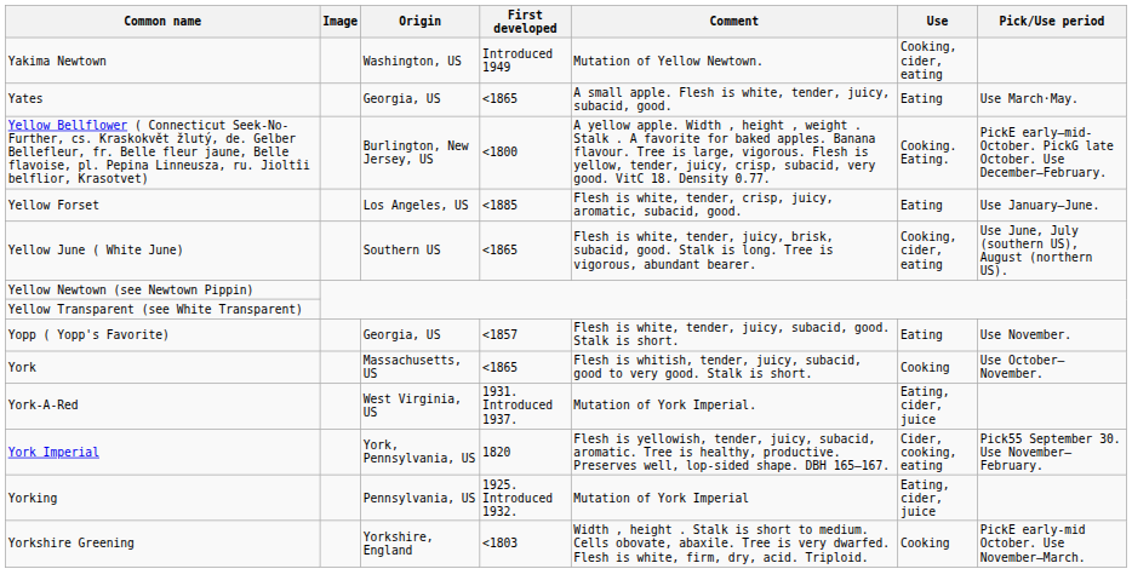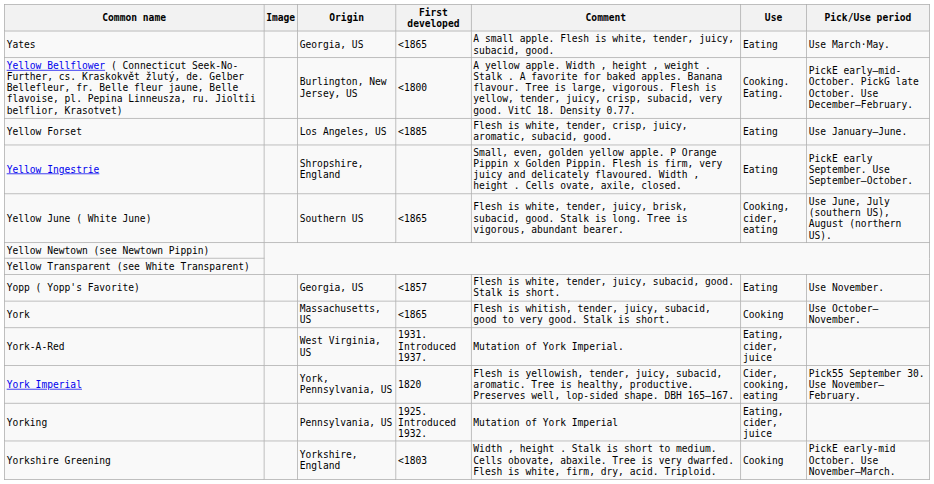 <table class="wikitable sortable">
 <tr>
 <th>Common name</th>
 <th>Image</th>
 <th>Origin</th>
 <th>First developed</th>
 <th>Comment</th>
 <th>Use</th>
 <th>Pick/Use period</th>
-</tr>
-<tr>
-<td>Yakima Newtown</td>
-<td></td>
-<td>Washington, US</td>
-<td>Introduced 1949</td>
-<td>Mutation of Yellow Newtown.</td>
-<td>Cooking, cider, eating</td>
-<td></td>
 </tr>
 <tr>
 <td>Yates</td>
 <td></td>
 <td>Georgia, US</td>
 <td><1865</td>
 <td>A small apple. Flesh is white, tender, juicy, subacid, good.</td>
 <td>Eating</td>
 <td>Use March·May.</td>
 </tr>
 <tr>
 <td><a href='#'>Yellow Bellflower</a> ( Connecticut Seek-No-Further, cs. Kraskokvět žlutý, de. Gelber Bellefleur, fr. Belle fleur jaune, Belle flavoise, pl. Pepina Linneusza, ru. Jioltîi belflior, Krasotvet)</td>
 <td></td>
 <td>Burlington, New Jersey, US</td>
 <td><1800</td>
 <td>A yellow apple. Width , height , weight . Stalk . A favorite for baked apples. Banana flavour. Tree is large, vigorous. Flesh is yellow, tender, juicy, crisp, subacid, very good. VitC 18. Density 0.77.</td>
 <td>Cooking. Eating.</td>
 <td>PickE early–mid-October. PickG late October. Use December–February.</td>
 </tr>
 <tr>
 <td>Yellow Forset</td>
 <td></td>
 <td>Los Angeles, US</td>
 <td><1885</td>
 <td>Flesh is white, tender, crisp, juicy, aromatic, subacid, good.</td>
 <td>Eating</td>
 <td>Use January–June.</td>
+</tr>
+<tr>
+<td><a href='#'>Yellow Ingestrie</a></td>
+<td></td>
+<td>Shropshire, England</td>
+<td></td>
+<td>Small, even, golden yellow apple. P Orange Pippin x Golden Pippin. Flesh is firm, very juicy and delicately flavoured. Width , height . Cells ovate, axile, closed.</td>
+<td>Eating</td>
+<td>PickE early September. Use September–October.</td>
 </tr>
 <tr>
 <td>Yellow June ( White June)</td>
 <td></td>
 <td>Southern US</td>
 <td><1865</td>
 <td>Flesh is white, tender, juicy, brisk, subacid, good. Stalk is long. Tree is vigorous, abundant bearer.</td>
 <td>Cooking, cider, eating</td>
 <td>Use June, July (southern US), August (northern US).</td>
 </tr>
 <tr>
 <td>Yellow Newtown (see Newtown Pippin)</td>
 </tr>
 <tr>
 <td>Yellow Transparent (see White Transparent)</td>
 </tr>
 <tr>
 <td>Yopp ( Yopp's Favorite)</td>
 <td></td>
 <td>Georgia, US</td>
 <td><1857</td>
 <td>Flesh is white, tender, juicy, subacid, good. Stalk is short.</td>
 <td>Eating</td>
 <td>Use November.</td>
 </tr>
 <tr>
 <td>York</td>
 <td></td>
 <td>Massachusetts, US</td>
 <td><1865</td>
 <td>Flesh is whitish, tender, juicy, subacid, good to very good. Stalk is short.</td>
 <td>Cooking</td>
 <td>Use October–November.</td>
 </tr>
 <tr>
 <td>York-A-Red</td>
 <td></td>
 <td>West Virginia, US</td>
 <td>1931. Introduced 1937.</td>
 <td>Mutation of York Imperial.</td>
 <td>Eating, cider, juice</td>
 <td></td>
 </tr>
 <tr>
 <td><a href='#'>York Imperial</a></td>
 <td></td>
 <td>York, Pennsylvania, US</td>
 <td>1820</td>
 <td>Flesh is yellowish, tender, juicy, subacid, aromatic. Tree is healthy, productive. Preserves well, lop-sided shape. DBH 165–167.</td>
 <td>Cider, cooking, eating</td>
 <td>Pick55 September 30. Use November–February.</td>
 </tr>
 <tr>
 <td>Yorking</td>
 <td></td>
 <td>Pennsylvania, US</td>
 <td>1925. Introduced 1932.</td>
 <td>Mutation of York Imperial</td>
 <td>Eating, cider, juice</td>
 <td></td>
 </tr>
 <tr>
 <td>Yorkshire Greening</td>
 <td></td>
 <td>Yorkshire, England</td>
 <td><1803</td>
 <td>Width , height . Stalk is short to medium. Cells  obovate, abaxile. Tree is very dwarfed. Flesh is white, firm, dry, acid. Triploid.</td>
 <td>Cooking</td>
 <td>PickE early-mid October. Use November–March.</td>
 </tr>
 </table>
